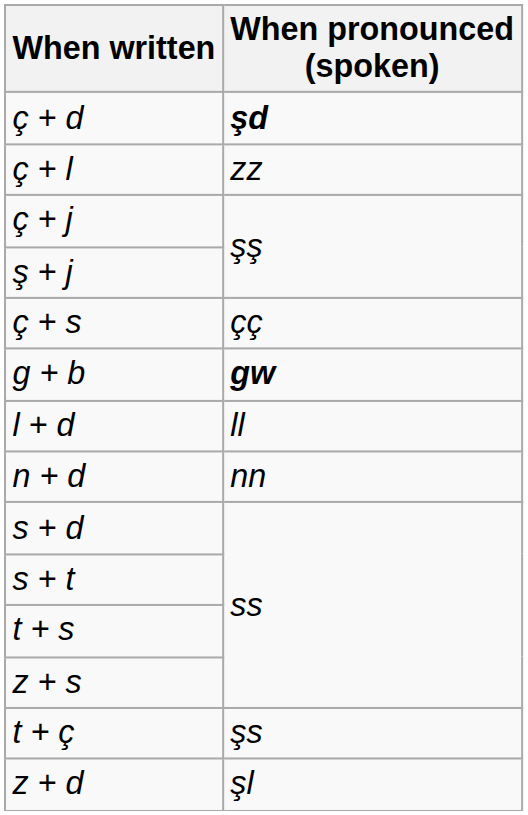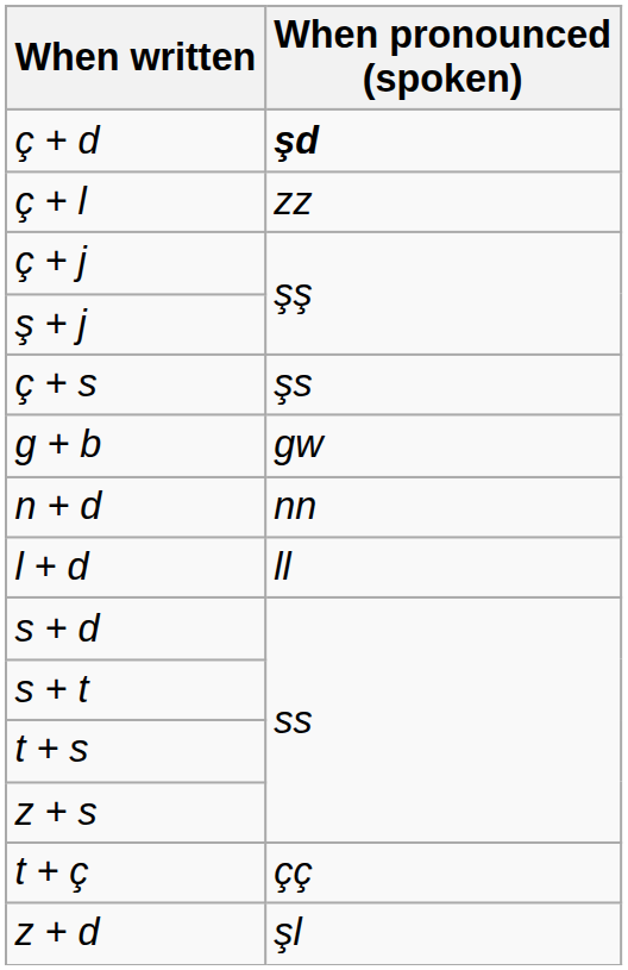 <table class="wikitable">
 <tr>
 <th>When written</th>
 <th>When pronounced<br>(spoken)</th>
 </tr>
 <tr>
 <td><em>ç + d</em></td>
 <td><strong><em>şd</em></strong></td>
 </tr>
 <tr>
 <td><em>ç + l</em></td>
 <td><em>zz</em></td>
 </tr>
 <tr>
 <td><em>ç + j</em></td>
 <td rowspan=2><em>şş</em></td>
 </tr>
 <tr>
 <td><em>ş + j</em></td>
 </tr>
 <tr>
 <td><em>ç + s</em></td>
-<td><em>çç</em></td>
+<td><em>şs</em></td>
 </tr>
 <tr>
 <td><em>g + b</em></td>
-<td><strong><em>gw</em></strong></td>
+<td><em>gw</em></td>
+</tr>
+<tr>
+<td><em>n + d</em></td>
+<td><em>nn</em></td>
 </tr>
 <tr>
 <td><em>l + d</em></td>
 <td><em>ll</em></td>
-</tr>
-<tr>
-<td><em>n + d</em></td>
-<td><em>nn</em></td>
 </tr>
 <tr>
 <td><em>s + d</em></td>
 <td rowspan=4><em>ss</em></td>
 </tr>
 <tr>
 <td><em>s + t</em></td>
 </tr>
 <tr>
 <td><em>t + s</em></td>
 </tr>
 <tr>
 <td><em>z + s</em></td>
 </tr>
 <tr>
 <td><em>t + ç</em></td>
-<td><em>şs</em></td>
+<td><em>çç</em></td>
 </tr>
 <tr>
 <td><em>z + d</em></td>
 <td><em>şl</em></td>
 </tr>
 </table>
